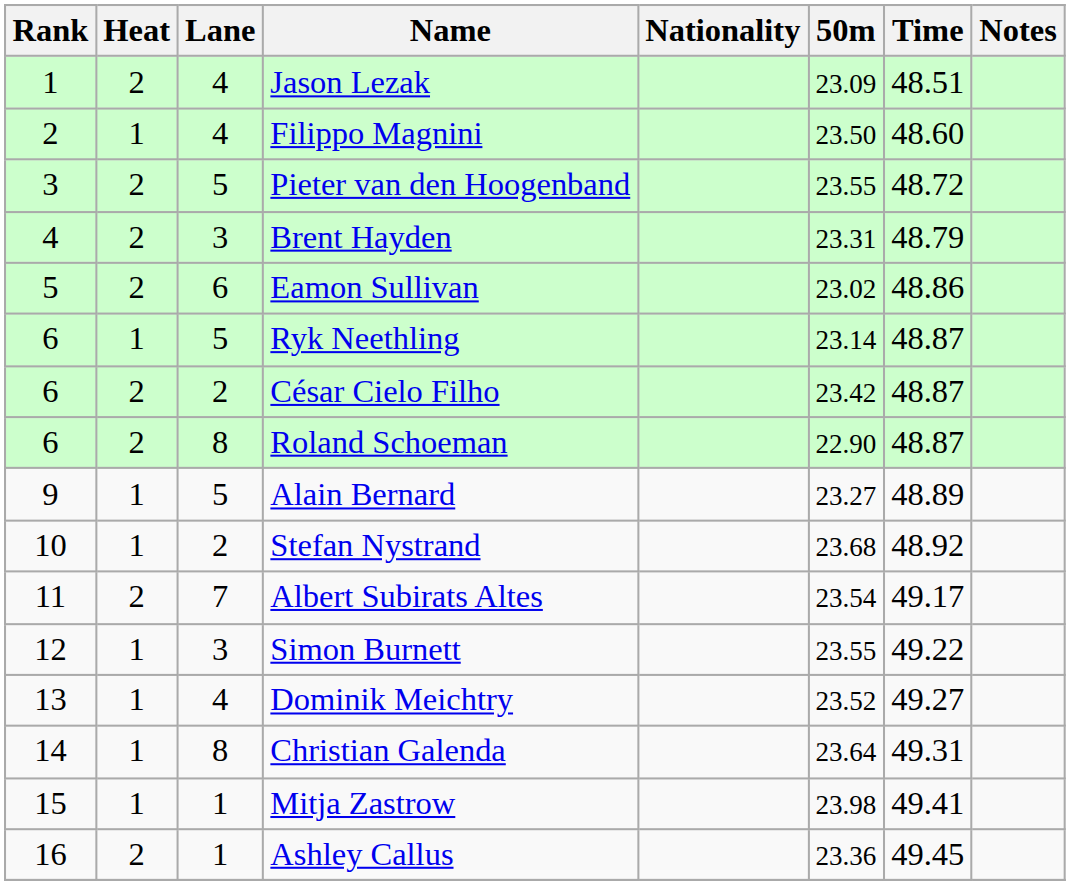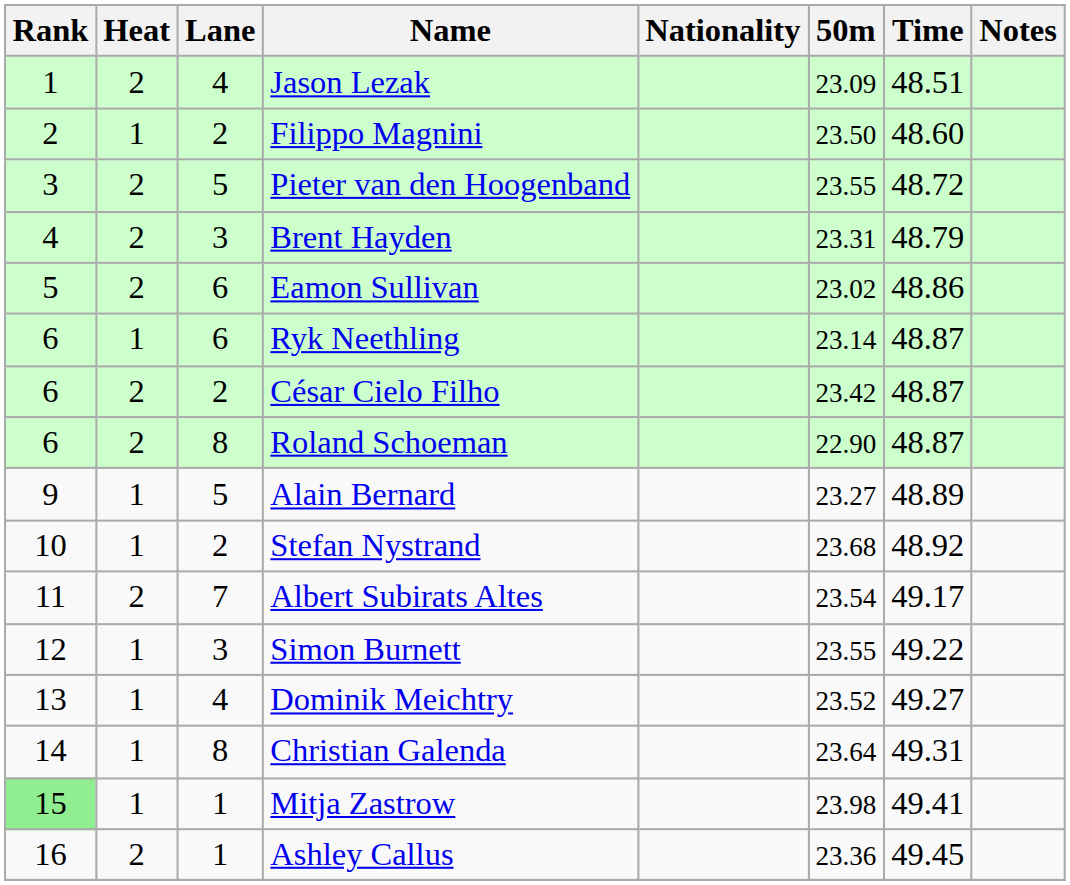 <table class="wikitable sortable" style="text-align:center">
 <tr>
 <th>Rank</th>
 <th>Heat</th>
 <th>Lane</th>
 <th>Name</th>
 <th>Nationality</th>
 <th>50m</th>
 <th>Time</th>
 <th>Notes</th>
 </tr>
 <tr bgcolor=ccffcc>
 <td>1</td>
 <td>2</td>
 <td>4</td>
 <td align=left><a href='#'>Jason Lezak</a></td>
 <td align=left></td>
 <td><small>23.09</small></td>
 <td>48.51</td>
 <td></td>
 </tr>
 <tr bgcolor=ccffcc>
 <td>2</td>
 <td>1</td>
-<td>4</td>
+<td>2</td>
 <td align=left><a href='#'>Filippo Magnini</a></td>
 <td align=left></td>
 <td><small>23.50</small></td>
 <td>48.60</td>
 <td></td>
 </tr>
 <tr bgcolor=ccffcc>
 <td>3</td>
 <td>2</td>
 <td>5</td>
 <td align=left><a href='#'>Pieter van den Hoogenband</a></td>
 <td align=left></td>
 <td><small>23.55</small></td>
 <td>48.72</td>
 <td></td>
 </tr>
 <tr bgcolor=ccffcc>
 <td>4</td>
 <td>2</td>
 <td>3</td>
 <td align=left><a href='#'>Brent Hayden</a></td>
 <td align=left></td>
 <td><small>23.31</small></td>
 <td>48.79</td>
 <td></td>
 </tr>
 <tr bgcolor=ccffcc>
 <td>5</td>
 <td>2</td>
 <td>6</td>
 <td align=left><a href='#'>Eamon Sullivan</a></td>
 <td align=left></td>
 <td><small>23.02</small></td>
 <td>48.86</td>
 <td></td>
 </tr>
 <tr bgcolor=ccffcc>
 <td>6</td>
 <td>1</td>
-<td>5</td>
+<td>6</td>
 <td align=left><a href='#'>Ryk Neethling</a></td>
 <td align=left></td>
 <td><small>23.14</small></td>
 <td>48.87</td>
 <td></td>
 </tr>
 <tr bgcolor=ccffcc>
 <td>6</td>
 <td>2</td>
 <td>2</td>
 <td align=left><a href='#'>César Cielo Filho</a></td>
 <td align=left></td>
 <td><small>23.42</small></td>
 <td>48.87</td>
 <td></td>
 </tr>
 <tr bgcolor=ccffcc>
 <td>6</td>
 <td>2</td>
 <td>8</td>
 <td align=left><a href='#'>Roland Schoeman</a></td>
 <td align=left></td>
 <td><small>22.90</small></td>
 <td>48.87</td>
 <td></td>
 </tr>
 <tr>
 <td>9</td>
 <td>1</td>
 <td>5</td>
 <td align=left><a href='#'>Alain Bernard</a></td>
 <td align=left></td>
 <td><small>23.27</small></td>
 <td>48.89</td>
 <td></td>
 </tr>
 <tr>
 <td>10</td>
 <td>1</td>
 <td>2</td>
 <td align=left><a href='#'>Stefan Nystrand</a></td>
 <td align=left></td>
 <td><small>23.68</small></td>
 <td>48.92</td>
 <td></td>
 </tr>
 <tr>
 <td>11</td>
 <td>2</td>
 <td>7</td>
 <td align=left><a href='#'>Albert Subirats Altes</a></td>
 <td align=left></td>
 <td><small>23.54</small></td>
 <td>49.17</td>
 <td></td>
 </tr>
 <tr>
 <td>12</td>
 <td>1</td>
 <td>3</td>
 <td align=left><a href='#'>Simon Burnett</a></td>
 <td align=left></td>
 <td><small>23.55</small></td>
 <td>49.22</td>
 <td></td>
 </tr>
 <tr>
 <td>13</td>
 <td>1</td>
 <td>4</td>
 <td align=left><a href='#'>Dominik Meichtry</a></td>
 <td align=left></td>
 <td><small>23.52</small></td>
 <td>49.27</td>
 <td></td>
 </tr>
 <tr>
 <td>14</td>
 <td>1</td>
 <td>8</td>
 <td align=left><a href='#'>Christian Galenda</a></td>
 <td align=left></td>
 <td><small>23.64</small></td>
 <td>49.31</td>
 <td></td>
 </tr>
 <tr>
-<td>15</td>
+<td style="background: lightgreen;">15</td>
 <td>1</td>
 <td>1</td>
 <td align=left><a href='#'>Mitja Zastrow</a></td>
 <td align=left></td>
 <td><small>23.98</small></td>
 <td>49.41</td>
 <td></td>
 </tr>
 <tr>
 <td>16</td>
 <td>2</td>
 <td>1</td>
 <td align=left><a href='#'>Ashley Callus</a></td>
 <td align=left></td>
 <td><small>23.36</small></td>
 <td>49.45</td>
 <td></td>
 </tr>
 <tr>
 </tr>
 </table>
